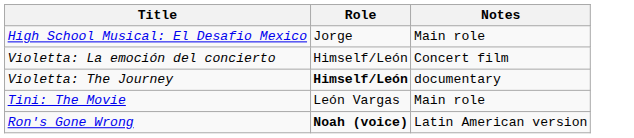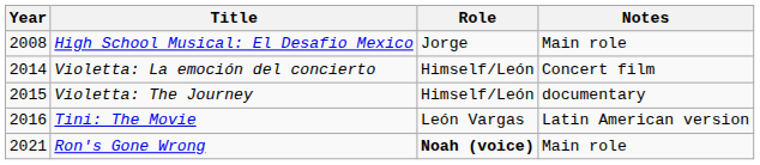 <table class="wikitable sortable">
 <tr>
+<th scope="col">Year</th>
 <th scope="col">Title</th>
 <th scope="col">Role</th>
 <th scope="col" class="unsortable">Notes</th>
 </tr>
 <tr>
+<td>2008</td>
 <td><em><a href='#'>High School Musical: El Desafio Mexico</a></em></td>
 <td>Jorge</td>
 <td>Main role</td>
 </tr>
 <tr>
+<td>2014</td>
 <td><em>Violetta: La emoción del concierto</em></td>
 <td>Himself/León</td>
 <td>Concert film</td>
 </tr>
 <tr>
+<td>2015</td>
 <td><em>Violetta: The Journey</em></td>
-<td><strong>Himself/León</strong></td>
+<td>Himself/León</td>
 <td>documentary</td>
 </tr>
 <tr>
+<td>2016</td>
 <td><em><a href='#'>Tini: The Movie</a></em></td>
 <td>León Vargas</td>
+<td>Latin American version</td>
+</tr>
+<tr>
+<td>2021</td>
+<td><em><a href='#'>Ron's Gone Wrong</a></em></td>
+<td><strong>Noah (voice)</strong></td>
 <td>Main role</td>
 </tr>
-<tr>
-<td><em><a href='#'>Ron's Gone Wrong</a></em></td>
-<td><strong>Noah (voice)</strong></td>
-<td>Latin American version</td>
-</tr>
 </table>
